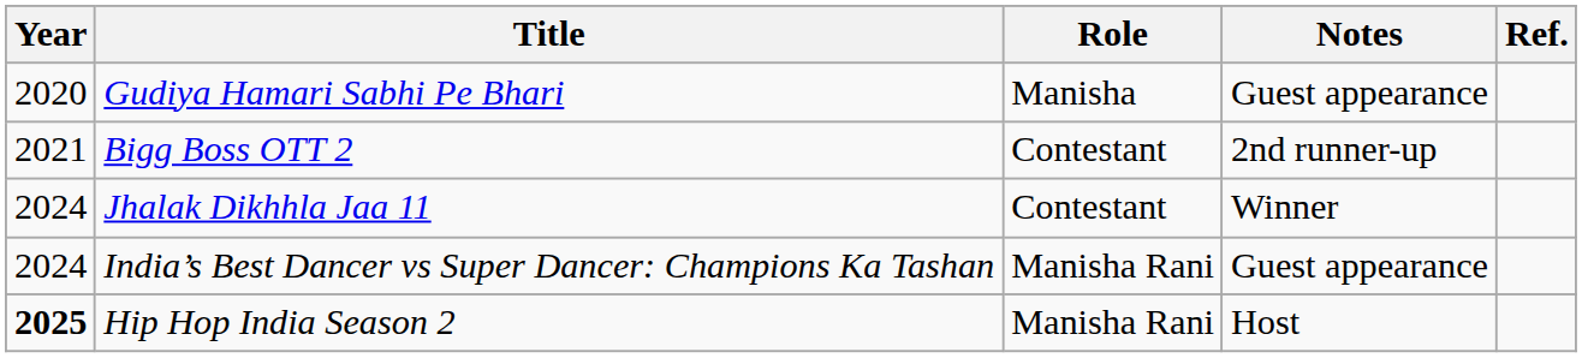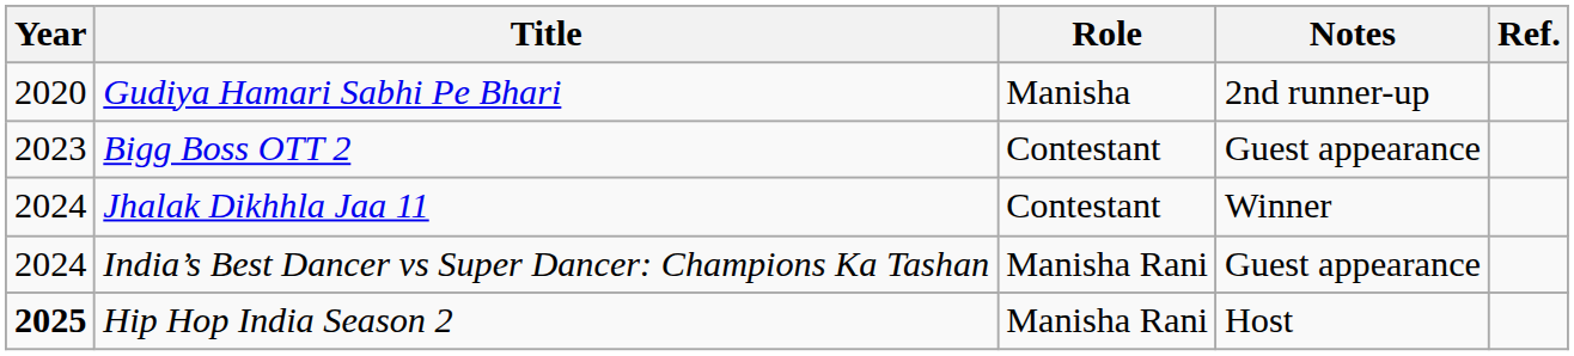 <table class="wikitable">
 <tr>
 <th>Year</th>
 <th>Title</th>
 <th>Role</th>
 <th>Notes</th>
 <th>Ref.</th>
 </tr>
 <tr>
 <td>2020</td>
 <td><em><a href='#'>Gudiya Hamari Sabhi Pe Bhari</a></em></td>
 <td>Manisha</td>
-<td>Guest appearance</td>
+<td>2nd runner-up</td>
 <td></td>
 </tr>
 <tr>
-<td>2021</td>
+<td>2023</td>
 <td><em><a href='#'>Bigg Boss OTT 2</a></em></td>
 <td>Contestant</td>
-<td>2nd runner-up</td>
+<td>Guest appearance</td>
 <td></td>
 </tr>
 <tr>
 <td>2024</td>
 <td><em><a href='#'>Jhalak Dikhhla Jaa 11</a></em></td>
 <td>Contestant</td>
 <td>Winner</td>
 <td></td>
 </tr>
 <tr>
 <td>2024</td>
 <td><em>India’s Best Dancer vs Super Dancer: Champions Ka Tashan</em></td>
 <td>Manisha Rani</td>
 <td>Guest appearance</td>
 <td></td>
 </tr>
 <tr>
 <td><strong>2025</strong></td>
 <td><em>Hip Hop India Season 2</em></td>
 <td>Manisha Rani</td>
 <td>Host</td>
 <td></td>
 </tr>
 </table>
